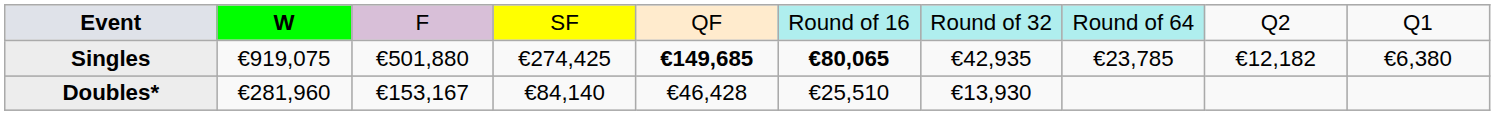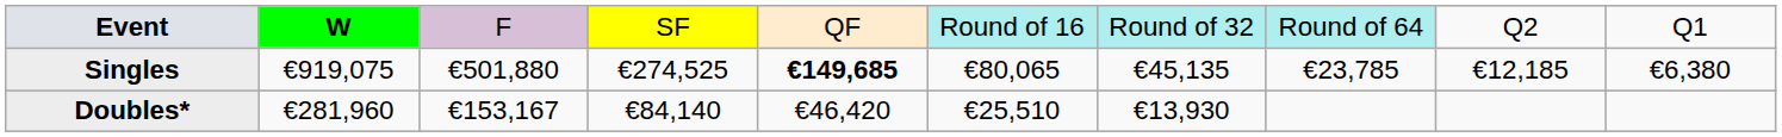 <table class=wikitable style=font-size:90%;text-align:center>
 <tr>
 <td style="width:130px; background:#dfe2e9;"><strong>Event</strong></td>
 <td style="width:80px; background:lime;"><strong>W</strong></td>
 <td style="width:85px; background:thistle;">F</td>
 <td style="width:85px; background:#ff0;">SF</td>
 <td style="width:85px; background:#ffebcd;">QF</td>
 <td style="width:85px; background:#afeeee;">Round of 16</td>
 <td style="width:85px; background:#afeeee;">Round of 32</td>
 <td style="width:85px; background:#afeeee;">Round of 64</td>
 <td width=85>Q2</td>
 <td width=85>Q1</td>
 </tr>
 <tr>
 <td style="background:#ededed;"><strong>Singles</strong></td>
 <td>€919,075</td>
 <td>€501,880</td>
-<td>€274,425</td>
+<td>€274,525</td>
 <td><strong>€149,685</strong></td>
-<td><strong>€80,065</strong></td>
-<td>€42,935</td>
+<td>€80,065</td>
+<td>€45,135</td>
 <td>€23,785</td>
-<td>€12,182</td>
+<td>€12,185</td>
 <td>€6,380</td>
 </tr>
 <tr>
 <td style="background:#ededed;"><strong>Doubles*</strong></td>
 <td>€281,960</td>
 <td>€153,167</td>
 <td>€84,140</td>
-<td>€46,428</td>
+<td>€46,420</td>
 <td>€25,510</td>
 <td>€13,930</td>
 <td></td>
 <td></td>
 <td></td>
 </tr>
 </table>
